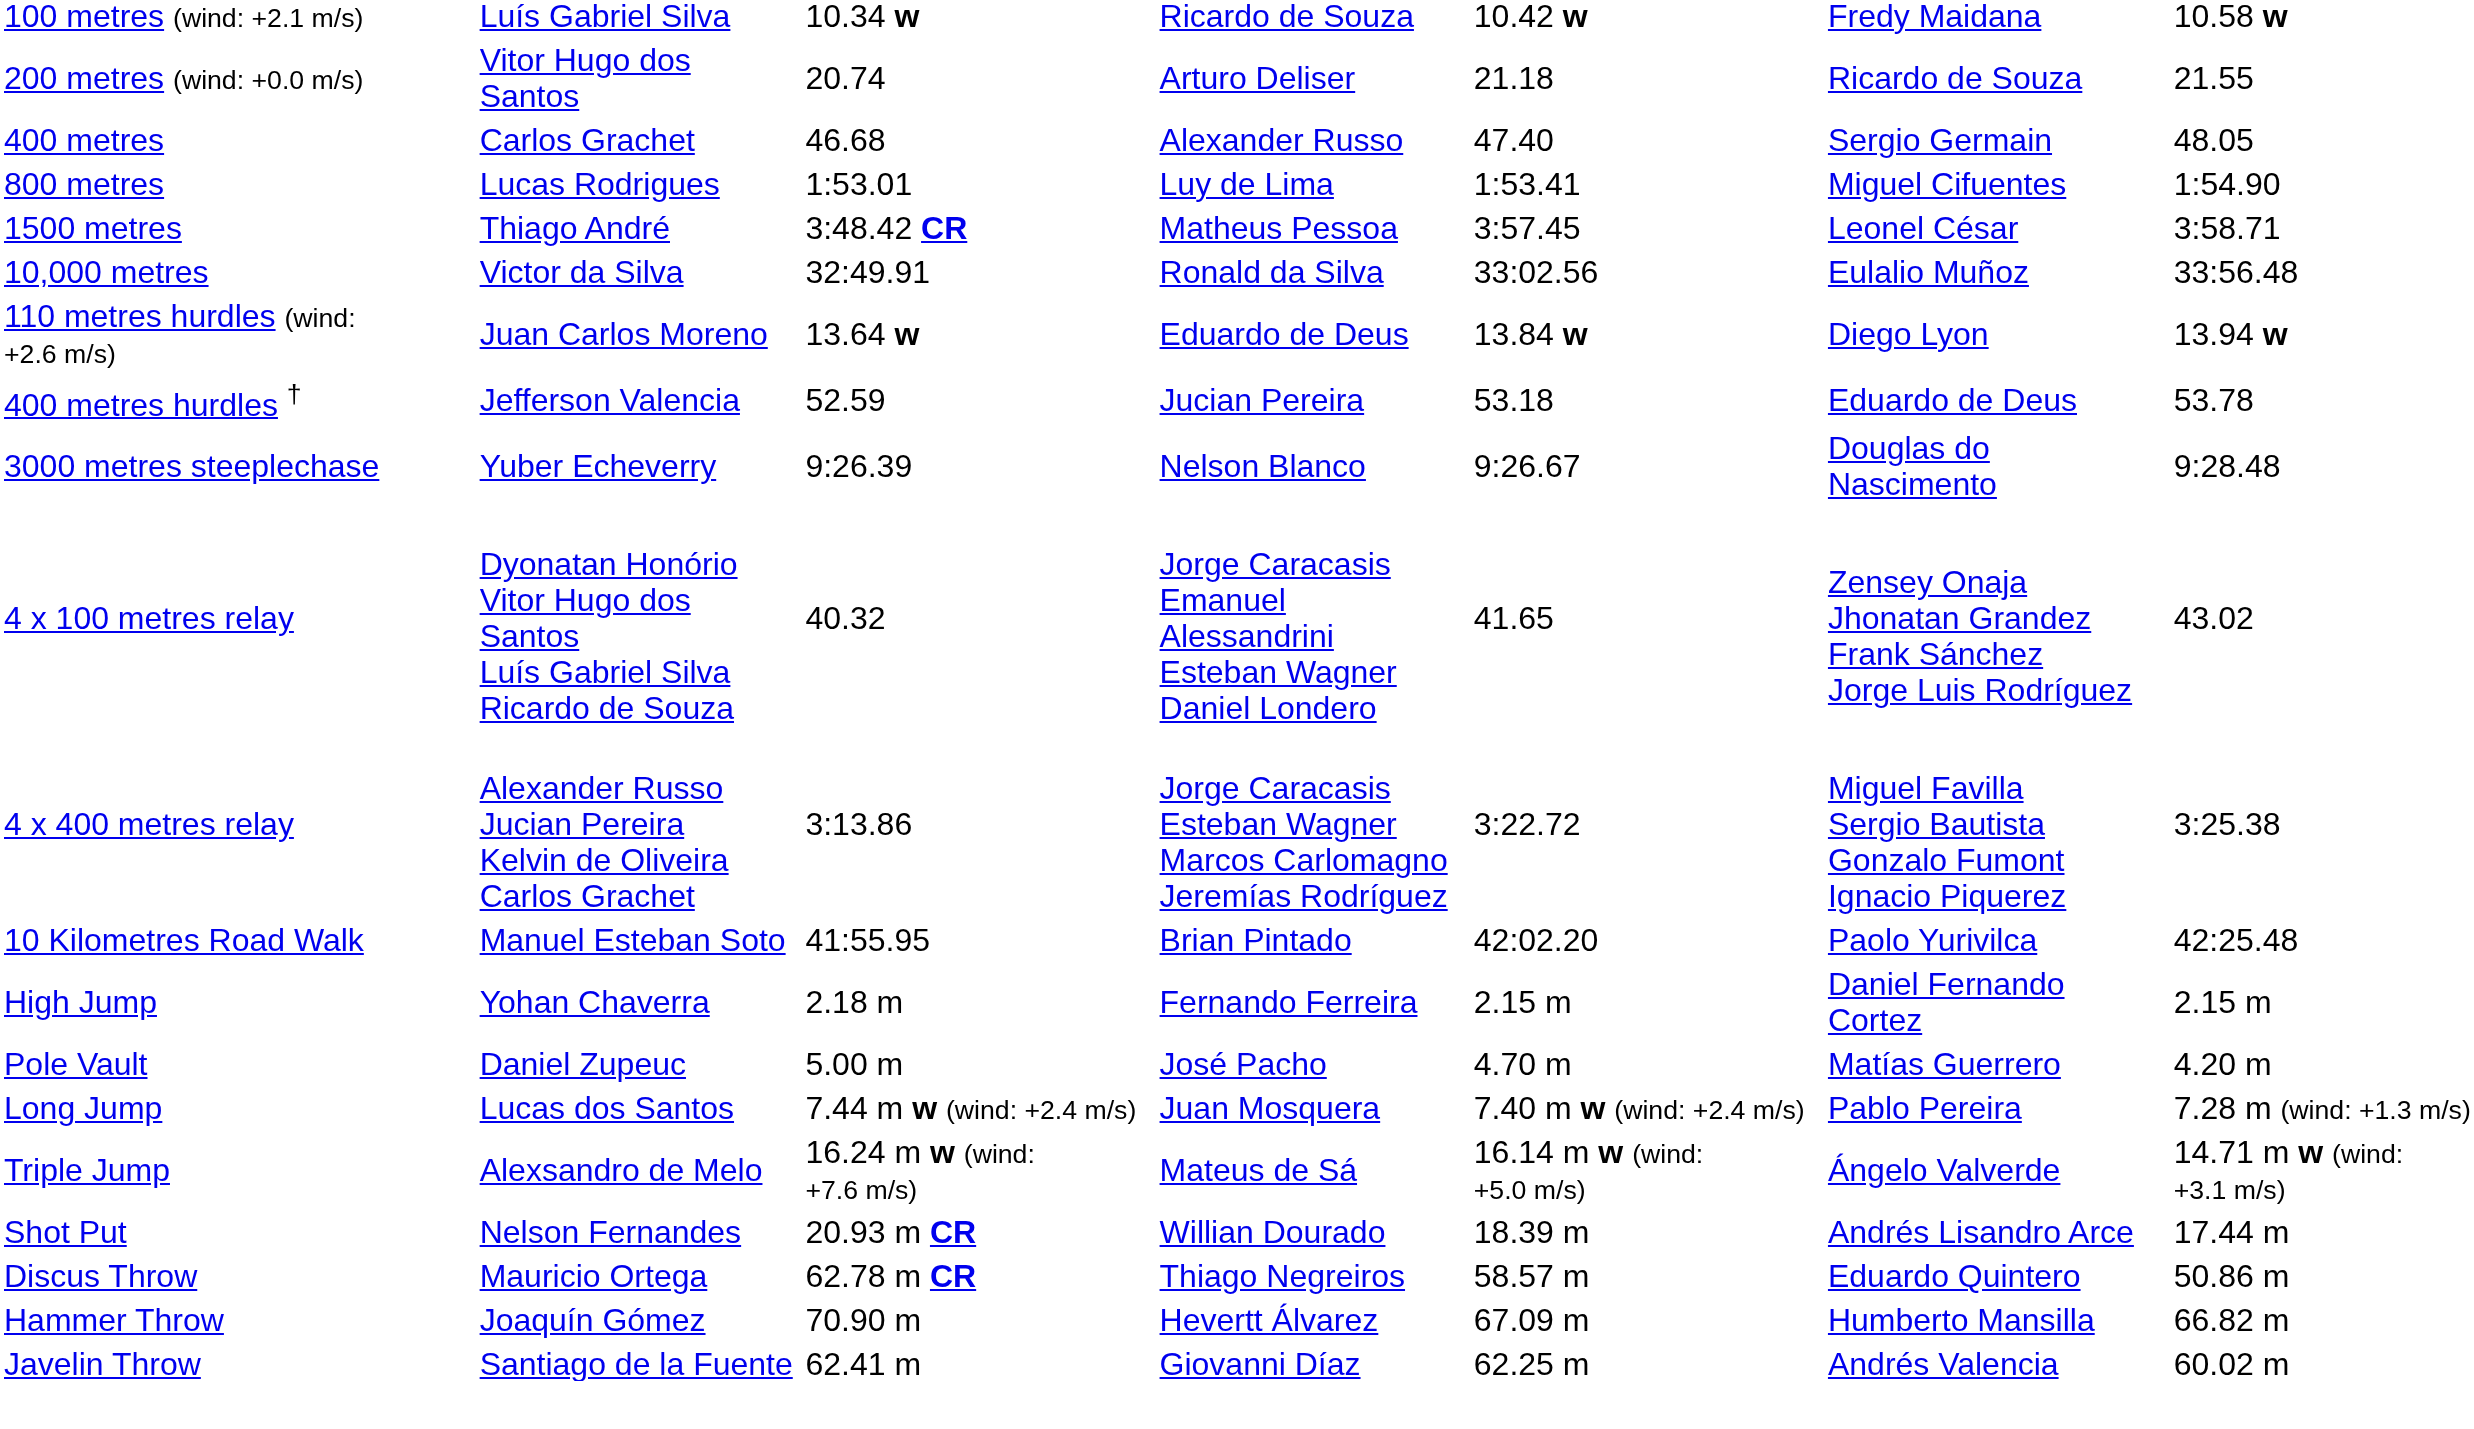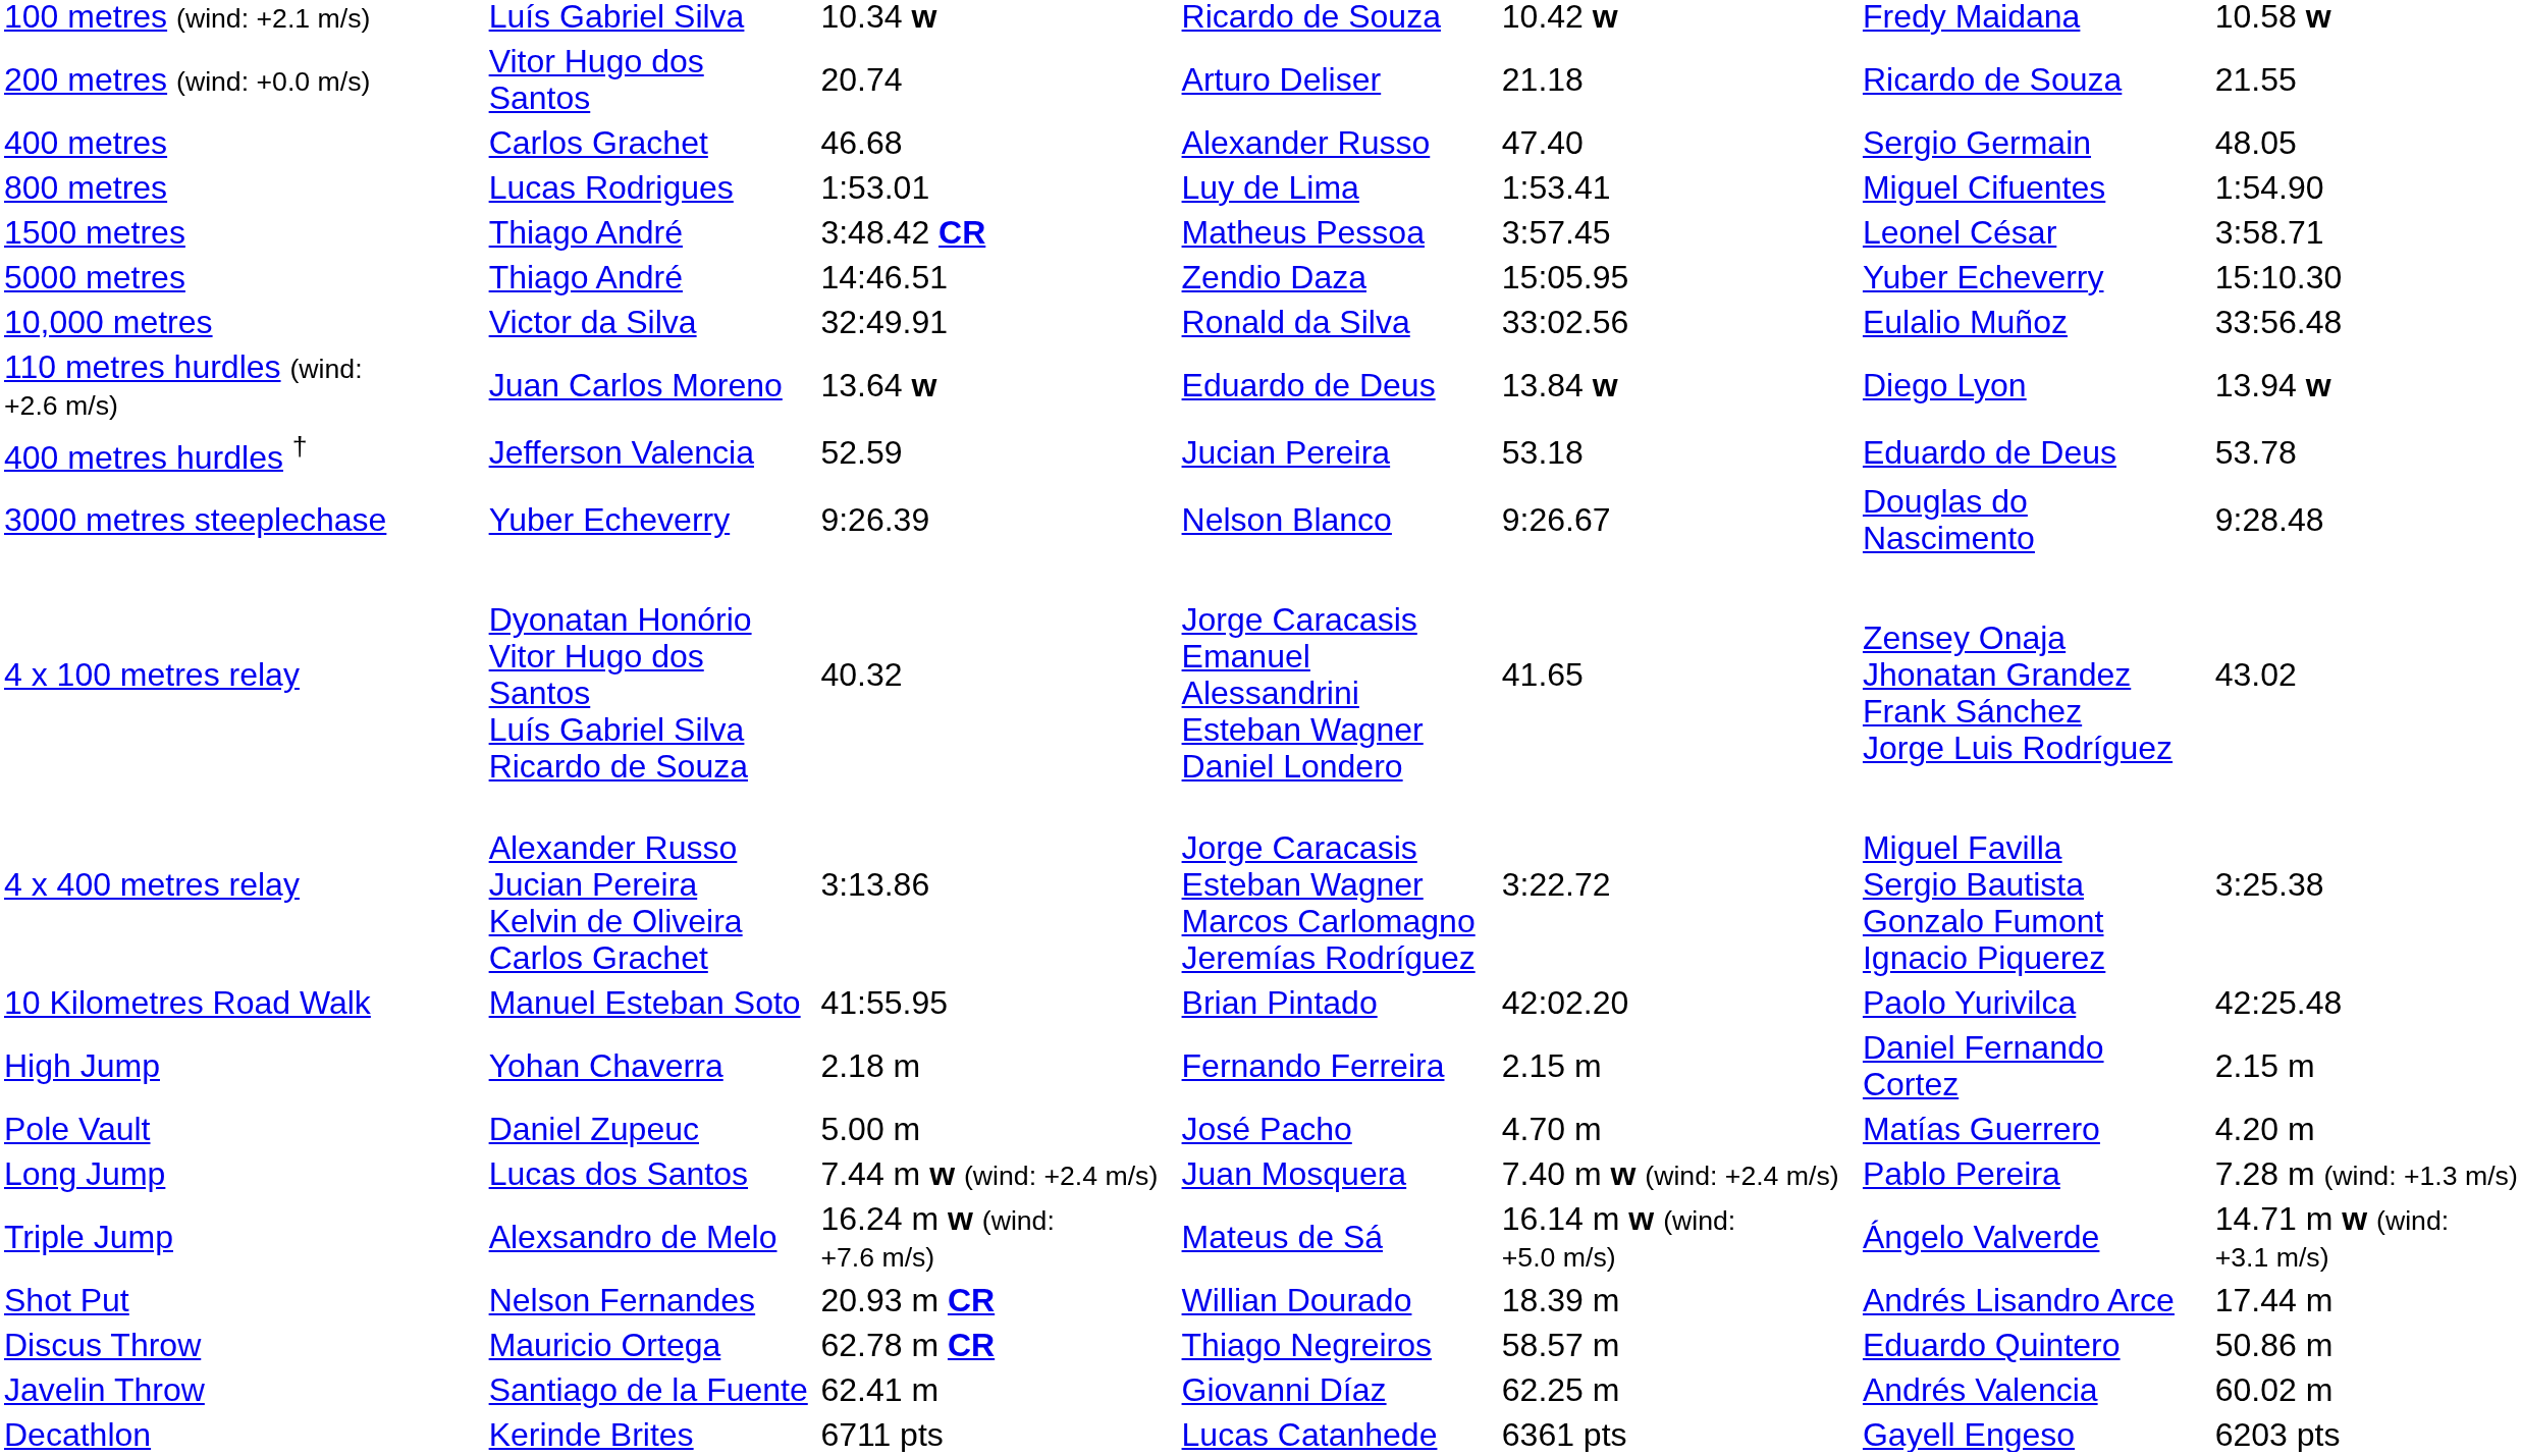 <table>
 <tr>
 <td><a href='#'>100 metres</a> <small>(wind: +2.1 m/s)</small></td>
 <td align=left><a href='#'>Luís Gabriel Silva</a> <br> </td>
 <td>10.34 <strong>w</strong></td>
 <td align=left><a href='#'>Ricardo de Souza</a> <br> </td>
 <td>10.42 <strong>w</strong></td>
 <td align=left><a href='#'>Fredy Maidana</a> <br> </td>
 <td>10.58 <strong>w</strong></td>
 </tr>
 <tr>
 <td><a href='#'>200 metres</a> <small>(wind: +0.0 m/s)</small></td>
 <td align=left><a href='#'>Vitor Hugo dos Santos</a> <br> </td>
 <td>20.74</td>
 <td align=left><a href='#'>Arturo Deliser</a> <br> </td>
 <td>21.18</td>
 <td align=left><a href='#'>Ricardo de Souza</a> <br> </td>
 <td>21.55</td>
 </tr>
 <tr>
 <td><a href='#'>400 metres</a></td>
 <td align=left><a href='#'>Carlos Grachet</a> <br> </td>
 <td>46.68</td>
 <td align=left><a href='#'>Alexander Russo</a> <br> </td>
 <td>47.40</td>
 <td align=left><a href='#'>Sergio Germain</a> <br> </td>
 <td>48.05</td>
 </tr>
 <tr>
 <td><a href='#'>800 metres</a></td>
 <td align=left><a href='#'>Lucas Rodrigues</a> <br> </td>
 <td>1:53.01</td>
 <td align=left><a href='#'>Luy de Lima</a> <br> </td>
 <td>1:53.41</td>
 <td align=left><a href='#'>Miguel Cifuentes</a> <br> </td>
 <td>1:54.90</td>
 </tr>
 <tr>
 <td><a href='#'>1500 metres</a></td>
 <td align=left><a href='#'>Thiago André</a> <br> </td>
 <td>3:48.42 <a href='#'><strong>CR</strong></a></td>
 <td align=left><a href='#'>Matheus Pessoa</a> <br> </td>
 <td>3:57.45</td>
 <td align=left><a href='#'>Leonel César</a> <br> </td>
 <td>3:58.71</td>
+</tr>
+<tr>
+<td><a href='#'>5000 metres</a></td>
+<td align=left><a href='#'>Thiago André</a> <br> </td>
+<td>14:46.51</td>
+<td align=left><a href='#'>Zendio Daza</a> <br> </td>
+<td>15:05.95</td>
+<td align=left><a href='#'>Yuber Echeverry</a> <br> </td>
+<td>15:10.30</td>
 </tr>
 <tr>
 <td><a href='#'>10,000 metres</a></td>
 <td align=left><a href='#'>Victor da Silva</a> <br> </td>
 <td>32:49.91</td>
 <td align=left><a href='#'>Ronald da Silva</a> <br> </td>
 <td>33:02.56</td>
 <td align=left><a href='#'>Eulalio Muñoz</a> <br> </td>
 <td>33:56.48</td>
 </tr>
 <tr>
 <td><a href='#'>110 metres hurdles</a> <small>(wind: +2.6 m/s)</small></td>
 <td align=left><a href='#'>Juan Carlos Moreno</a> <br> </td>
 <td>13.64 <strong>w</strong></td>
 <td align=left><a href='#'>Eduardo de Deus</a> <br> </td>
 <td>13.84 <strong>w</strong></td>
 <td align=left><a href='#'>Diego Lyon</a> <br> </td>
 <td>13.94 <strong>w</strong></td>
 </tr>
 <tr>
 <td><a href='#'>400 metres hurdles</a> <sup>†</sup></td>
 <td align=left><a href='#'>Jefferson Valencia</a> <br> </td>
 <td>52.59</td>
 <td align=left><a href='#'>Jucian Pereira</a> <br> </td>
 <td>53.18</td>
 <td align=left><a href='#'>Eduardo de Deus</a> <br> </td>
 <td>53.78</td>
 </tr>
 <tr>
 <td><a href='#'>3000 metres steeplechase</a></td>
 <td align=left><a href='#'>Yuber Echeverry</a> <br> </td>
 <td>9:26.39</td>
 <td align=left><a href='#'>Nelson Blanco</a> <br> </td>
 <td>9:26.67</td>
 <td align=left><a href='#'>Douglas do Nascimento</a> <br> </td>
 <td>9:28.48</td>
 </tr>
 <tr>
 <td><a href='#'>4 x 100 metres relay</a></td>
 <td> <br> <a href='#'>Dyonatan Honório</a> <br> <a href='#'>Vitor Hugo dos Santos</a> <br> <a href='#'>Luís Gabriel Silva</a> <br> <a href='#'>Ricardo de Souza</a></td>
 <td>40.32</td>
 <td> <br> <a href='#'>Jorge Caracasis</a> <br> <a href='#'>Emanuel Alessandrini</a> <br> <a href='#'>Esteban Wagner</a> <br> <a href='#'>Daniel Londero</a></td>
 <td>41.65</td>
 <td> <br> <a href='#'>Zensey Onaja</a> <br> <a href='#'>Jhonatan Grandez</a> <br> <a href='#'>Frank Sánchez</a> <br> <a href='#'>Jorge Luis Rodríguez</a></td>
 <td>43.02</td>
 </tr>
 <tr>
 <td><a href='#'>4 x 400 metres relay</a></td>
 <td> <br> <a href='#'>Alexander Russo</a> <br> <a href='#'>Jucian Pereira</a> <br> <a href='#'>Kelvin de Oliveira</a> <br> <a href='#'>Carlos Grachet</a></td>
 <td>3:13.86</td>
 <td> <br> <a href='#'>Jorge Caracasis</a> <br> <a href='#'>Esteban Wagner</a> <br> <a href='#'>Marcos Carlomagno</a> <br> <a href='#'>Jeremías Rodríguez</a></td>
 <td>3:22.72</td>
 <td> <br> <a href='#'>Miguel Favilla</a> <br> <a href='#'>Sergio Bautista</a> <br> <a href='#'>Gonzalo Fumont</a> <br> <a href='#'>Ignacio Piquerez</a></td>
 <td>3:25.38</td>
 </tr>
 <tr>
 <td><a href='#'>10 Kilometres Road Walk</a></td>
 <td align=left><a href='#'>Manuel Esteban Soto</a> <br> </td>
 <td>41:55.95</td>
 <td align=left><a href='#'>Brian Pintado</a> <br> </td>
 <td>42:02.20</td>
 <td align=left><a href='#'>Paolo Yurivilca</a> <br> </td>
 <td>42:25.48</td>
 </tr>
 <tr>
 <td><a href='#'>High Jump</a></td>
 <td align=left><a href='#'>Yohan Chaverra</a> <br> </td>
 <td>2.18 m</td>
 <td align=left><a href='#'>Fernando Ferreira</a> <br> </td>
 <td>2.15 m</td>
 <td align=left><a href='#'>Daniel Fernando Cortez</a> <br> </td>
 <td>2.15 m</td>
 </tr>
 <tr>
 <td><a href='#'>Pole Vault</a></td>
 <td align=left><a href='#'>Daniel Zupeuc</a> <br> </td>
 <td>5.00 m</td>
 <td align=left><a href='#'>José Pacho</a> <br> </td>
 <td>4.70 m</td>
 <td align=left><a href='#'>Matías Guerrero</a> <br> </td>
 <td>4.20 m</td>
 </tr>
 <tr>
 <td><a href='#'>Long Jump</a></td>
 <td align=left><a href='#'>Lucas dos Santos</a> <br> </td>
 <td>7.44 m <strong>w</strong> <small>(wind: +2.4 m/s)</small></td>
 <td align=left><a href='#'>Juan Mosquera</a> <br> </td>
 <td>7.40 m <strong>w</strong> <small>(wind: +2.4 m/s)</small></td>
 <td align=left><a href='#'>Pablo Pereira</a> <br> </td>
 <td>7.28 m <small>(wind: +1.3 m/s)</small></td>
 </tr>
 <tr>
 <td><a href='#'>Triple Jump</a></td>
 <td align=left><a href='#'>Alexsandro de Melo</a> <br> </td>
 <td>16.24 m <strong>w</strong> <small>(wind: +7.6 m/s)</small></td>
 <td align=left><a href='#'>Mateus de Sá</a> <br> </td>
 <td>16.14 m <strong>w</strong> <small>(wind: +5.0 m/s)</small></td>
 <td align=left><a href='#'>Ángelo Valverde</a> <br> </td>
 <td>14.71 m <strong>w</strong> <small>(wind: +3.1 m/s)</small></td>
 </tr>
 <tr>
 <td><a href='#'>Shot Put</a></td>
 <td align=left><a href='#'>Nelson Fernandes</a> <br> </td>
 <td>20.93 m <a href='#'><strong>CR</strong></a></td>
 <td align=left><a href='#'>Willian Dourado</a> <br> </td>
 <td>18.39 m</td>
 <td align=left><a href='#'>Andrés Lisandro Arce</a> <br> </td>
 <td>17.44 m</td>
 </tr>
 <tr>
 <td><a href='#'>Discus Throw</a></td>
 <td align=left><a href='#'>Mauricio Ortega</a> <br> </td>
 <td>62.78 m <strong><a href='#'>CR</a></strong></td>
 <td align=left><a href='#'>Thiago Negreiros</a> <br> </td>
 <td>58.57 m</td>
 <td align=left><a href='#'>Eduardo Quintero</a> <br> </td>
 <td>50.86 m</td>
 </tr>
 <tr>
-<td><a href='#'>Hammer Throw</a></td>
-<td align=left><a href='#'>Joaquín Gómez</a> <br> </td>
-<td>70.90 m</td>
-<td align=left><a href='#'>Hevertt Álvarez</a> <br> </td>
-<td>67.09 m</td>
-<td align=left><a href='#'>Humberto Mansilla</a> <br> </td>
-<td>66.82 m</td>
-</tr>
-<tr>
 <td><a href='#'>Javelin Throw</a></td>
 <td align=left><a href='#'>Santiago de la Fuente</a> <br> </td>
 <td>62.41 m</td>
 <td align=left><a href='#'>Giovanni Díaz</a> <br> </td>
 <td>62.25 m</td>
 <td align=left><a href='#'>Andrés Valencia</a> <br> </td>
 <td>60.02 m</td>
 </tr>
+<tr>
+<td><a href='#'>Decathlon</a></td>
+<td align=left><a href='#'>Kerinde Brites</a> <br> </td>
+<td>6711 pts</td>
+<td align=left><a href='#'>Lucas Catanhede</a> <br> </td>
+<td>6361 pts</td>
+<td align=left><a href='#'>Gayell Engeso</a> <br> </td>
+<td>6203 pts</td>
+</tr>
 </table>
